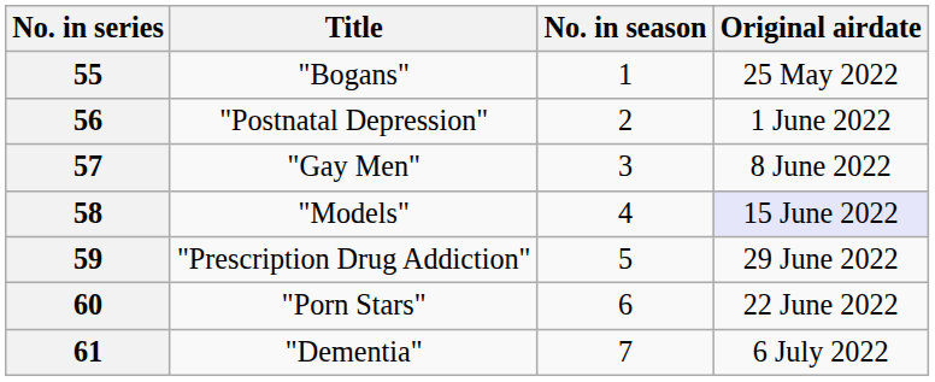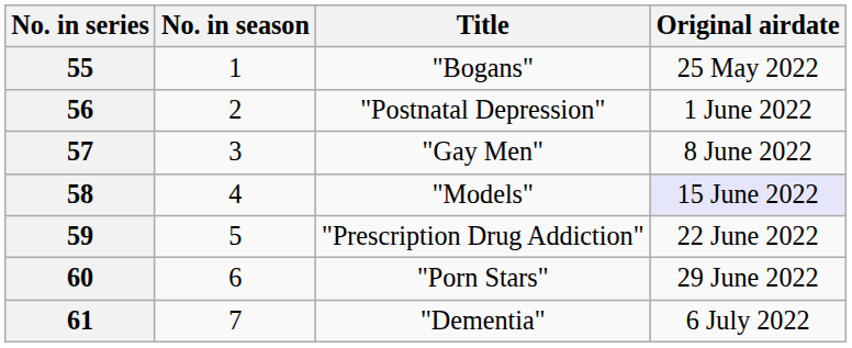 <table class="wikitable plainrowheaders" style="text-align:center;">
 <tr>
 <th>No. in series</th>
+<th>No. in season</th>
 <th>Title</th>
-<th>No. in season</th>
 <th>Original airdate</th>
 </tr>
 <tr>
 <th>55</th>
+<td>1</td>
 <td>"Bogans"</td>
-<td>1</td>
 <td>25 May 2022</td>
 </tr>
 <tr>
 <th>56</th>
+<td>2</td>
 <td>"Postnatal Depression"</td>
-<td>2</td>
 <td>1 June 2022</td>
 </tr>
 <tr>
 <th>57</th>
+<td>3</td>
 <td>"Gay Men"</td>
-<td>3</td>
 <td>8 June 2022</td>
 </tr>
 <tr>
 <th>58</th>
+<td>4</td>
 <td>"Models"</td>
-<td>4</td>
 <td style="background: lavender;">15 June 2022</td>
 </tr>
 <tr>
 <th>59</th>
+<td>5</td>
 <td>"Prescription Drug Addiction"</td>
-<td>5</td>
+<td>22 June 2022</td>
+</tr>
+<tr>
+<th>60</th>
+<td>6</td>
+<td>"Porn Stars"</td>
 <td>29 June 2022</td>
 </tr>
 <tr>
-<th>60</th>
-<td>"Porn Stars"</td>
-<td>6</td>
-<td>22 June 2022</td>
-</tr>
-<tr>
 <th>61</th>
+<td>7</td>
 <td>"Dementia"</td>
-<td>7</td>
 <td>6 July 2022</td>
 </tr>
 </table>
